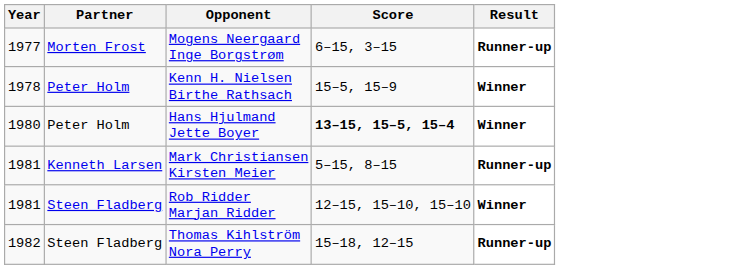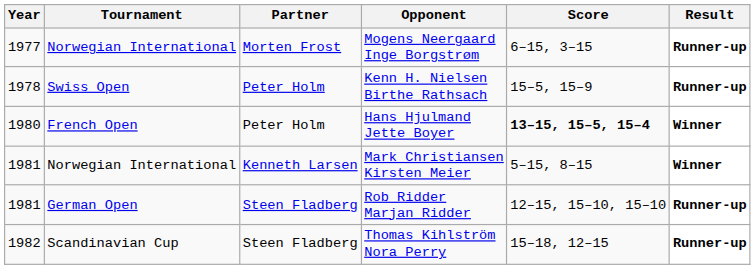 <table class="sortable wikitable" style="font-size: 90%;">
 <tr>
 <th>Year</th>
+<th>Tournament</th>
 <th>Partner</th>
 <th>Opponent</th>
 <th>Score</th>
 <th>Result</th>
 </tr>
 <tr>
 <td align="center">1977</td>
+<td align="left"><a href='#'>Norwegian International</a></td>
 <td align="left"> <a href='#'>Morten Frost</a></td>
 <td align="left"> <a href='#'>Mogens Neergaard</a><br> <a href='#'>Inge Borgstrøm</a></td>
 <td align="left">6–15, 3–15</td>
 <td style="text-align:left; background:white"> <strong>Runner-up</strong></td>
 </tr>
 <tr>
 <td align="center">1978</td>
+<td align="left"><a href='#'>Swiss Open</a></td>
 <td align="left"> <a href='#'>Peter Holm</a></td>
 <td align="left"> <a href='#'>Kenn H. Nielsen</a><br> <a href='#'>Birthe Rathsach</a></td>
 <td align="left">15–5, 15–9</td>
-<td style="text-align:left; background:white"> <strong>Winner</strong></td>
+<td style="text-align:left; background:white"> <strong>Runner-up</strong></td>
 </tr>
 <tr>
 <td align="center">1980</td>
+<td align="left"><a href='#'>French Open</a></td>
 <td align="left"> Peter Holm</td>
 <td align="left"> <a href='#'>Hans Hjulmand</a><br> <a href='#'>Jette Boyer</a></td>
 <td align="left"><strong>13–15, 15–5, 15–4</strong></td>
 <td style="text-align:left; background:white"> <strong>Winner</strong></td>
 </tr>
 <tr>
 <td align="center">1981</td>
+<td align="left">Norwegian International</td>
 <td align="left"> <a href='#'>Kenneth Larsen</a></td>
 <td align="left"> <a href='#'>Mark Christiansen</a><br> <a href='#'>Kirsten Meier</a></td>
 <td align="left">5–15, 8–15</td>
+<td style="text-align:left; background:white"> <strong>Winner</strong></td>
+</tr>
+<tr>
+<td align="center">1981</td>
+<td align="left"><a href='#'>German Open</a></td>
+<td align="left"> <a href='#'>Steen Fladberg</a></td>
+<td align="left"> <a href='#'>Rob Ridder</a><br> <a href='#'>Marjan Ridder</a></td>
+<td align="left">12–15, 15–10, 15–10</td>
 <td style="text-align:left; background:white"> <strong>Runner-up</strong></td>
 </tr>
 <tr>
-<td align="center">1981</td>
-<td align="left"> <a href='#'>Steen Fladberg</a></td>
-<td align="left"> <a href='#'>Rob Ridder</a><br> <a href='#'>Marjan Ridder</a></td>
-<td align="left">12–15, 15–10, 15–10</td>
-<td style="text-align:left; background:white"> <strong>Winner</strong></td>
-</tr>
-<tr>
 <td align="center">1982</td>
+<td align="left">Scandinavian Cup</td>
 <td align="left"> Steen Fladberg</td>
 <td align="left"> <a href='#'>Thomas Kihlström</a><br> <a href='#'>Nora Perry</a></td>
 <td align="left">15–18, 12–15</td>
 <td style="text-align:left; background:white"> <strong>Runner-up</strong></td>
 </tr>
 </table>
